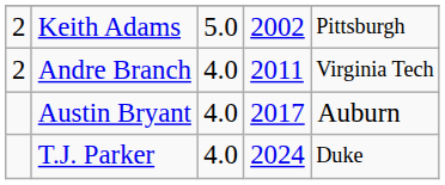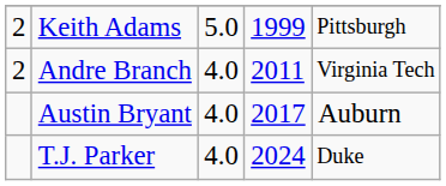 <table class="wikitable">
 <tr>
 </tr>
 <tr>
 <td>2</td>
 <td><a href='#'>Keith Adams</a></td>
 <td>5.0</td>
-<td><a href='#'>2002</a></td>
+<td><a href='#'>1999</a></td>
 <td style="font-size:80%;">Pittsburgh</td>
 </tr>
 <tr>
 <td>2</td>
 <td><a href='#'>Andre Branch</a></td>
 <td>4.0</td>
 <td><a href='#'>2011</a></td>
 <td style="font-size:80%;">Virginia Tech</td>
 </tr>
 <tr>
 <td></td>
 <td><a href='#'>Austin Bryant</a></td>
 <td>4.0</td>
 <td><a href='#'>2017</a></td>
 <td>Auburn</td>
 </tr>
 <tr>
 <td></td>
 <td><a href='#'>T.J. Parker</a></td>
 <td>4.0</td>
 <td><a href='#'>2024</a></td>
 <td style="font-size:80%;">Duke</td>
 </tr>
 </table>
